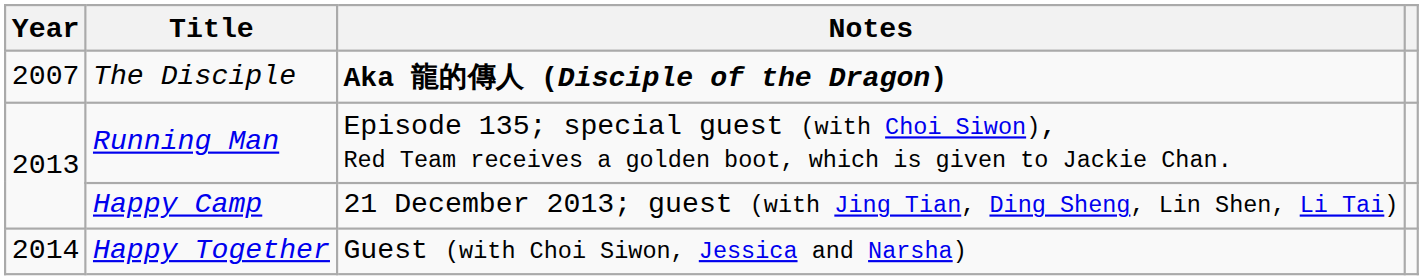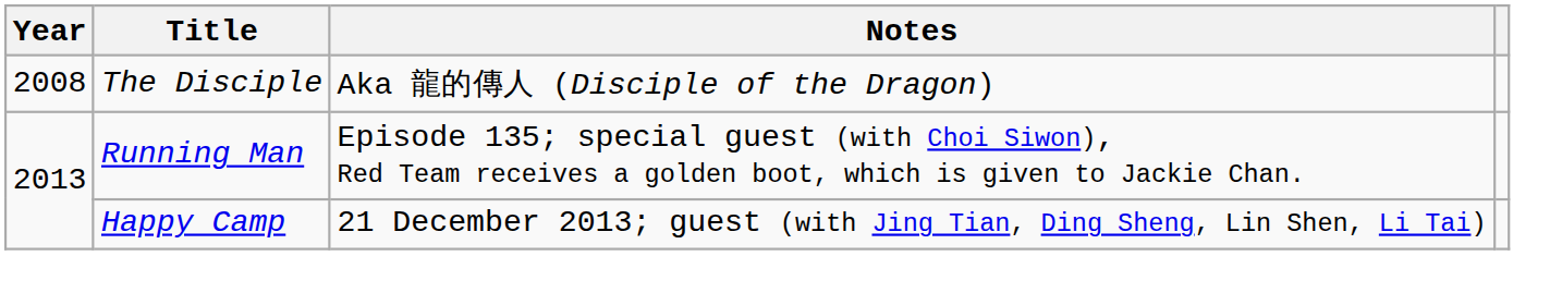 <table class="wikitable">
 <tr>
 <th>Year</th>
 <th>Title</th>
 <th>Notes</th>
 <th></th>
 </tr>
 <tr>
-<td>2007</td>
+<td>2008</td>
 <td><em>The Disciple</em></td>
-<td><strong>Aka 龍的傳人 (<em>Disciple of the Dragon</em>)</strong></td>
+<td>Aka 龍的傳人 (<em>Disciple of the Dragon</em>)</td>
 <td></td>
 </tr>
 <tr>
 <td rowspan=2>2013</td>
 <td><em><a href='#'>Running Man</a></em></td>
 <td>Episode 135; special guest <small>(with <a href='#'>Choi Siwon</a>)</small>,<br><small>Red Team receives a golden boot, which is given to Jackie Chan.</small></td>
 <td></td>
 </tr>
 <tr>
 <td><em><a href='#'>Happy Camp</a></em></td>
 <td>21 December 2013; guest <small>(with <a href='#'>Jing Tian</a>, <a href='#'>Ding Sheng</a>, Lin Shen, <a href='#'>Li Tai</a>)</small></td>
 <td></td>
 </tr>
-<tr>
-<td>2014</td>
-<td><em><a href='#'>Happy Together</a></em></td>
-<td>Guest <small>(with Choi Siwon, <a href='#'>Jessica</a> and <a href='#'>Narsha</a>)</small></td>
-<td></td>
-</tr>
 </table>
